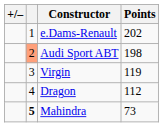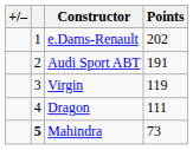 <table class="wikitable" style="font-size: 85%;">
 <tr>
 <th scope="col">+/–</th>
 <th scope="col"></th>
 <th scope="col">Constructor</th>
 <th scope="col">Points</th>
 </tr>
 <tr>
 <td align="left"></td>
 <td align="center">1</td>
 <td> <a href='#'>e.Dams-Renault</a></td>
 <td align="left">202</td>
 </tr>
 <tr>
 <td align="left"></td>
-<td align="center" style="background: lightsalmon;">2</td>
+<td align="center">2</td>
 <td> <a href='#'>Audi Sport ABT</a></td>
-<td align="left">198</td>
+<td align="left">191</td>
 </tr>
 <tr>
 <td align="left"></td>
 <td align="center">3</td>
 <td> <a href='#'>Virgin</a></td>
 <td align="left">119</td>
 </tr>
 <tr>
 <td align="left"></td>
 <td align="center">4</td>
 <td> <a href='#'>Dragon</a></td>
-<td align="left">112</td>
+<td align="left">111</td>
 </tr>
 <tr>
 <td align="left"></td>
 <td align="center"><strong>5</strong></td>
 <td> <a href='#'>Mahindra</a></td>
 <td align="left">73</td>
 </tr>
 </table>
